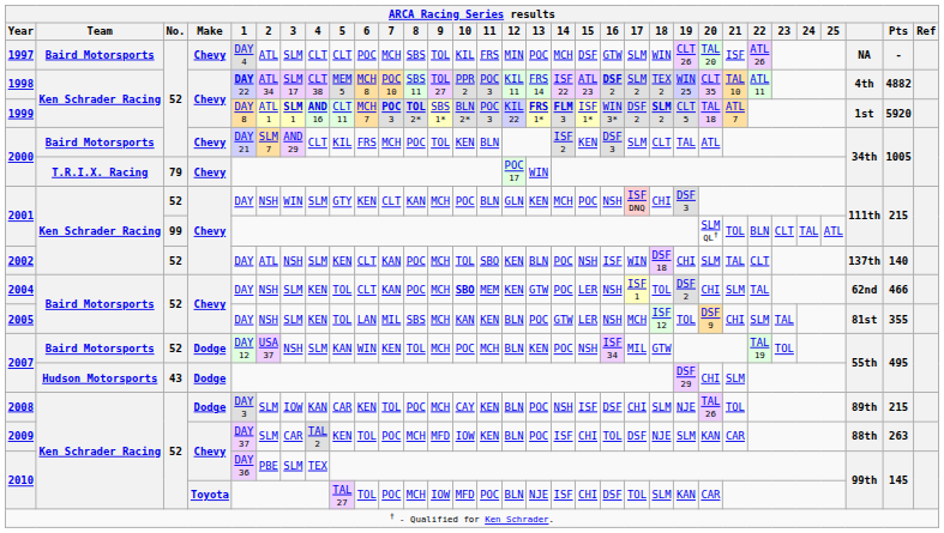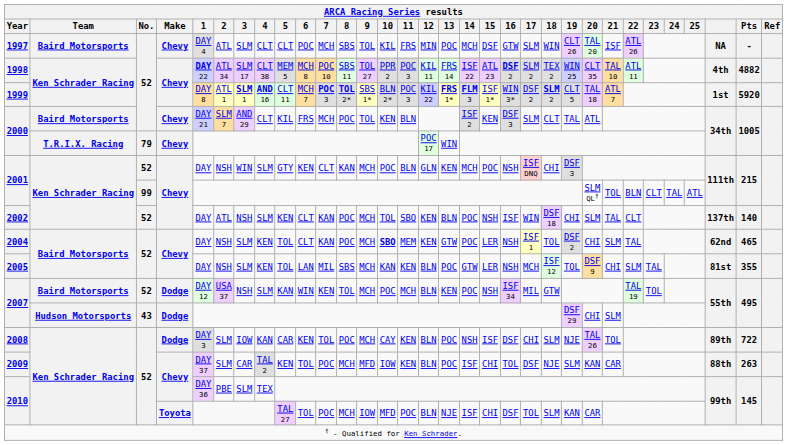 <table class="wikitable" style="text-align:center; font-size:75%">
 <tr>
 <th colspan="32"><a href='#'>ARCA Racing Series</a> results</th>
 </tr>
 <tr>
 <th>Year</th>
 <th>Team</th>
 <th>No.</th>
 <th>Make</th>
 <th>1</th>
 <th>2</th>
 <th>3</th>
 <th>4</th>
 <th>5</th>
 <th>6</th>
 <th>7</th>
 <th>8</th>
 <th>9</th>
 <th>10</th>
 <th>11</th>
 <th>12</th>
 <th>13</th>
 <th>14</th>
 <th>15</th>
 <th>16</th>
 <th>17</th>
 <th>18</th>
 <th>19</th>
 <th>20</th>
 <th>21</th>
 <th>22</th>
 <th>23</th>
 <th>24</th>
 <th>25</th>
 <th></th>
 <th>Pts</th>
 <th>Ref</th>
 </tr>
 <tr>
 <th><a href='#'>1997</a></th>
 <th><a href='#'>Baird Motorsports</a></th>
 <th rowspan=4>52</th>
 <th><a href='#'>Chevy</a></th>
 <td style="background:#DFDFDF;"><a href='#'>DAY</a> <br><small>4</small></td>
 <td><a href='#'>ATL</a></td>
 <td><a href='#'>SLM</a></td>
 <td><a href='#'>CLT</a></td>
 <td><a href='#'>CLT</a></td>
 <td><a href='#'>POC</a></td>
 <td><a href='#'>MCH</a></td>
 <td><a href='#'>SBS</a></td>
 <td><a href='#'>TOL</a></td>
 <td><a href='#'>KIL</a></td>
 <td><a href='#'>FRS</a></td>
 <td><a href='#'>MIN</a></td>
 <td><a href='#'>POC</a></td>
 <td><a href='#'>MCH</a></td>
 <td><a href='#'>DSF</a></td>
 <td><a href='#'>GTW</a></td>
 <td><a href='#'>SLM</a></td>
 <td><a href='#'>WIN</a></td>
 <td style="background:#EFCFFF;"><a href='#'>CLT</a> <br><small>26</small></td>
 <td style="background:#DFFFDF;"><a href='#'>TAL</a> <br><small>20</small></td>
 <td><a href='#'>ISF</a></td>
 <td style="background:#EFCFFF;"><a href='#'>ATL</a> <br><small>26</small></td>
 <td colspan=3></td>
 <th>NA</th>
 <th>-</th>
 <th></th>
 </tr>
 <tr>
 <th><a href='#'>1998</a></th>
 <th rowspan=2><a href='#'>Ken Schrader Racing</a></th>
 <th rowspan=2><a href='#'>Chevy</a></th>
 <td style="background:#CFCFFF;"><strong><a href='#'>DAY</a></strong> <br><small>22</small></td>
 <td style="background:#EFCFFF;"><a href='#'>ATL</a> <br><small>34</small></td>
 <td style="background:#EFCFFF;"><a href='#'>SLM</a> <br><small>17</small></td>
 <td style="background:#EFCFFF;"><a href='#'>CLT</a> <br><small>38</small></td>
 <td style="background:#DFDFDF;"><a href='#'>MEM</a> <br><small>5</small></td>
 <td style="background:#FFDF9F;"><a href='#'>MCH</a> <br><small>8</small></td>
 <td style="background:#FFDF9F;"><a href='#'>POC</a> <br><small>10</small></td>
 <td style="background:#DFFFDF;"><a href='#'>SBS</a> <br><small>11</small></td>
 <td style="background:#EFCFFF;"><a href='#'>TOL</a> <br><small>27</small></td>
 <td style="background:#DFDFDF;"><a href='#'>PPR</a> <br><small>2</small></td>
 <td style="background:#DFDFDF;"><a href='#'>POC</a> <br><small>3</small></td>
 <td style="background:#DFFFDF;"><a href='#'>KIL</a> <br><small>11</small></td>
 <td style="background:#DFFFDF;"><a href='#'>FRS</a> <br><small>14</small></td>
 <td style="background:#EFCFFF;"><a href='#'>ISF</a> <br><small>22</small></td>
 <td style="background:#EFCFFF;"><a href='#'>ATL</a> <br><small>23</small></td>
 <td style="background:#DFDFDF;"><strong><a href='#'>DSF</a></strong> <br><small>2</small></td>
 <td style="background:#DFDFDF;"><a href='#'>SLM</a> <br><small>2</small></td>
 <td style="background:#DFDFDF;"><a href='#'>TEX</a> <br><small>2</small></td>
 <td style="background:#CFCFFF;"><a href='#'>WIN</a> <br><small>25</small></td>
 <td style="background:#EFCFFF;"><a href='#'>CLT</a> <br><small>35</small></td>
 <td style="background:#FFDF9F;"><a href='#'>TAL</a> <br><small>10</small></td>
 <td style="background:#DFFFDF;"><a href='#'>ATL</a> <br><small>11</small></td>
 <td colspan=3></td>
 <th>4th</th>
 <th>4882</th>
 <th></th>
 </tr>
 <tr>
 <th><a href='#'>1999</a></th>
 <td style="background:#FFDF9F;"><a href='#'>DAY</a> <br><small>8</small></td>
 <td style="background:#FFFFBF;"><a href='#'>ATL</a> <br><small>1</small></td>
 <td style="background:#FFFFBF;"><strong><a href='#'>SLM</a></strong> <br><small>1</small></td>
 <td style="background:#DFFFDF;"><strong><a href='#'>AND</a></strong> <br><small>16</small></td>
 <td style="background:#DFFFDF;"><a href='#'>CLT</a> <br><small>11</small></td>
 <td style="background:#FFDF9F;"><a href='#'>MCH</a> <br><small>7</small></td>
 <td style="background:#DFDFDF;"><strong><a href='#'>POC</a></strong> <br><small>3</small></td>
 <td style="background:#DFDFDF;"><strong><a href='#'>TOL</a></strong> <br><small>2*</small></td>
 <td style="background:#FFFFBF;"><a href='#'>SBS</a> <br><small>1*</small></td>
 <td style="background:#DFDFDF;"><a href='#'>BLN</a> <br><small>2*</small></td>
 <td style="background:#DFDFDF;"><a href='#'>POC</a> <br><small>3</small></td>
 <td style="background:#CFCFFF;"><a href='#'>KIL</a> <br><small>22</small></td>
 <td style="background:#FFFFBF;"><strong><a href='#'>FRS</a></strong> <br><small>1*</small></td>
 <td style="background:#DFDFDF;"><strong><a href='#'>FLM</a></strong> <br><small>3</small></td>
 <td style="background:#FFFFBF;"><a href='#'>ISF</a> <br><small>1*</small></td>
 <td style="background:#DFDFDF;"><a href='#'>WIN</a> <br><small>3*</small></td>
 <td style="background:#DFDFDF;"><a href='#'>DSF</a> <br><small>2</small></td>
 <td style="background:#DFDFDF;"><strong><a href='#'>SLM</a></strong> <br><small>2</small></td>
 <td style="background:#DFDFDF;"><a href='#'>CLT</a> <br><small>5</small></td>
 <td style="background:#EFCFFF;"><a href='#'>TAL</a> <br><small>18</small></td>
 <td style="background:#FFDF9F;"><a href='#'>ATL</a> <br><small>7</small></td>
 <td colspan=4></td>
 <th>1st</th>
 <th>5920</th>
 <th></th>
 </tr>
 <tr>
 <th rowspan=2><a href='#'>2000</a></th>
 <th><a href='#'>Baird Motorsports</a></th>
 <th><a href='#'>Chevy</a></th>
 <td style="background:#CFCFFF;"><a href='#'>DAY</a> <br><small>21</small></td>
 <td style="background:#FFDF9F;"><a href='#'>SLM</a> <br><small>7</small></td>
 <td style="background:#EFCFFF;"><a href='#'>AND</a> <br><small>29</small></td>
 <td><a href='#'>CLT</a></td>
 <td><a href='#'>KIL</a></td>
 <td><a href='#'>FRS</a></td>
 <td><a href='#'>MCH</a></td>
 <td><a href='#'>POC</a></td>
 <td><a href='#'>TOL</a></td>
 <td><a href='#'>KEN</a></td>
 <td><a href='#'>BLN</a></td>
 <td colspan=2></td>
 <td style="background:#DFDFDF;"><a href='#'>ISF</a> <br><small>2</small></td>
 <td><a href='#'>KEN</a></td>
 <td style="background:#DFDFDF;"><a href='#'>DSF</a> <br><small>3</small></td>
 <td><a href='#'>SLM</a></td>
 <td><a href='#'>CLT</a></td>
 <td><a href='#'>TAL</a></td>
 <td><a href='#'>ATL</a></td>
 <td colspan=5></td>
 <th rowspan=2>34th</th>
 <th rowspan=2>1005</th>
 <th rowspan=2></th>
 </tr>
 <tr>
 <th><a href='#'>T.R.I.X. Racing</a></th>
 <th>79</th>
 <th><a href='#'>Chevy</a></th>
 <td colspan=11></td>
 <td style="background:#DFFFDF;"><a href='#'>POC</a> <br><small>17</small></td>
 <td><a href='#'>WIN</a></td>
 <td colspan=12></td>
 </tr>
 <tr>
 <th rowspan=2><a href='#'>2001</a></th>
 <th rowspan=3><a href='#'>Ken Schrader Racing</a></th>
 <th>52</th>
 <th rowspan=3><a href='#'>Chevy</a></th>
 <td><a href='#'>DAY</a></td>
 <td><a href='#'>NSH</a></td>
 <td><a href='#'>WIN</a></td>
 <td><a href='#'>SLM</a></td>
 <td><a href='#'>GTY</a></td>
 <td><a href='#'>KEN</a></td>
 <td><a href='#'>CLT</a></td>
 <td><a href='#'>KAN</a></td>
 <td><a href='#'>MCH</a></td>
 <td><a href='#'>POC</a></td>
 <td><a href='#'>BLN</a></td>
 <td><a href='#'>GLN</a></td>
 <td><a href='#'>KEN</a></td>
 <td><a href='#'>MCH</a></td>
 <td><a href='#'>POC</a></td>
 <td><a href='#'>NSH</a></td>
 <td style="background:#FFCFCF;"><a href='#'>ISF</a> <br><small>DNQ</small></td>
 <td><a href='#'>CHI</a></td>
 <td style="background:#DFDFDF;"><a href='#'>DSF</a> <br><small>3</small></td>
 <td colspan=6></td>
 <th rowspan=2>111th</th>
 <th rowspan=2>215</th>
 <th rowspan=2></th>
 </tr>
 <tr>
 <th>99</th>
 <td colspan=19></td>
 <td style="background:#FFFFFF;"><a href='#'>SLM</a> <br><small>QL<sup>†</sup></small></td>
 <td><a href='#'>TOL</a></td>
 <td><a href='#'>BLN</a></td>
 <td><a href='#'>CLT</a></td>
 <td><a href='#'>TAL</a></td>
 <td><a href='#'>ATL</a></td>
 </tr>
 <tr>
 <th><a href='#'>2002</a></th>
 <th>52</th>
 <td><a href='#'>DAY</a></td>
 <td><a href='#'>ATL</a></td>
 <td><a href='#'>NSH</a></td>
 <td><a href='#'>SLM</a></td>
 <td><a href='#'>KEN</a></td>
 <td><a href='#'>CLT</a></td>
 <td><a href='#'>KAN</a></td>
 <td><a href='#'>POC</a></td>
 <td><a href='#'>MCH</a></td>
 <td><a href='#'>TOL</a></td>
 <td><a href='#'>SBO</a></td>
 <td><a href='#'>KEN</a></td>
 <td><a href='#'>BLN</a></td>
 <td><a href='#'>POC</a></td>
 <td><a href='#'>NSH</a></td>
 <td><a href='#'>ISF</a></td>
 <td><a href='#'>WIN</a></td>
 <td style="background:#EFCFFF;"><a href='#'>DSF</a> <br><small>18</small></td>
 <td><a href='#'>CHI</a></td>
 <td><a href='#'>SLM</a></td>
 <td><a href='#'>TAL</a></td>
 <td><a href='#'>CLT</a></td>
 <td colspan=3></td>
 <th>137th</th>
 <th>140</th>
 <th></th>
 </tr>
 <tr>
 <th><a href='#'>2004</a></th>
 <th rowspan=2><a href='#'>Baird Motorsports</a></th>
 <th rowspan=2>52</th>
 <th rowspan=2><a href='#'>Chevy</a></th>
 <td><a href='#'>DAY</a></td>
 <td><a href='#'>NSH</a></td>
 <td><a href='#'>SLM</a></td>
 <td><a href='#'>KEN</a></td>
 <td><a href='#'>TOL</a></td>
 <td><a href='#'>CLT</a></td>
 <td><a href='#'>KAN</a></td>
 <td><a href='#'>POC</a></td>
 <td><a href='#'>MCH</a></td>
 <td><strong><a href='#'>SBO</a></strong></td>
 <td><a href='#'>MEM</a></td>
 <td><a href='#'>KEN</a></td>
 <td><a href='#'>GTW</a></td>
 <td><a href='#'>POC</a></td>
 <td><a href='#'>LER</a></td>
 <td><a href='#'>NSH</a></td>
 <td style="background:#FFFFBF;"><a href='#'>ISF</a> <br><small>1</small></td>
 <td><a href='#'>TOL</a></td>
 <td style="background:#DFDFDF;"><a href='#'>DSF</a> <br><small>2</small></td>
 <td><a href='#'>CHI</a></td>
 <td><a href='#'>SLM</a></td>
 <td><a href='#'>TAL</a></td>
 <td colspan=3></td>
 <th>62nd</th>
-<th>466</th>
+<th>465</th>
 <th></th>
 </tr>
 <tr>
 <th><a href='#'>2005</a></th>
 <td><a href='#'>DAY</a></td>
 <td><a href='#'>NSH</a></td>
 <td><a href='#'>SLM</a></td>
 <td><a href='#'>KEN</a></td>
 <td><a href='#'>TOL</a></td>
 <td><a href='#'>LAN</a></td>
 <td><a href='#'>MIL</a></td>
 <td><a href='#'>SBS</a></td>
 <td><a href='#'>MCH</a></td>
 <td><a href='#'>KAN</a></td>
 <td><a href='#'>KEN</a></td>
 <td><a href='#'>BLN</a></td>
 <td><a href='#'>POC</a></td>
 <td><a href='#'>GTW</a></td>
 <td><a href='#'>LER</a></td>
 <td><a href='#'>NSH</a></td>
 <td><a href='#'>MCH</a></td>
 <td style="background:#DFFFDF;"><a href='#'>ISF</a> <br><small>12</small></td>
 <td><a href='#'>TOL</a></td>
 <td style="background:#FFDF9F;"><a href='#'>DSF</a> <br><small>9</small></td>
 <td><a href='#'>CHI</a></td>
 <td><a href='#'>SLM</a></td>
 <td><a href='#'>TAL</a></td>
 <td colspan=2></td>
 <th>81st</th>
 <th>355</th>
 <th></th>
 </tr>
 <tr>
 <th rowspan=2><a href='#'>2007</a></th>
 <th><a href='#'>Baird Motorsports</a></th>
 <th>52</th>
 <th><a href='#'>Dodge</a></th>
 <td style="background:#DFFFDF;"><a href='#'>DAY</a> <br><small>12</small></td>
 <td style="background:#EFCFFF;"><a href='#'>USA</a> <br><small>37</small></td>
 <td><a href='#'>NSH</a></td>
 <td><a href='#'>SLM</a></td>
 <td><a href='#'>KAN</a></td>
 <td><a href='#'>WIN</a></td>
 <td><a href='#'>KEN</a></td>
 <td><a href='#'>TOL</a></td>
 <td><a href='#'>MCH</a></td>
 <td><a href='#'>POC</a></td>
 <td><a href='#'>MCH</a></td>
 <td><a href='#'>BLN</a></td>
 <td><a href='#'>KEN</a></td>
 <td><a href='#'>POC</a></td>
 <td><a href='#'>NSH</a></td>
 <td style="background:#EFCFFF;"><a href='#'>ISF</a> <br><small>34</small></td>
 <td><a href='#'>MIL</a></td>
 <td><a href='#'>GTW</a></td>
 <td colspan=3></td>
 <td style="background:#DFFFDF;"><a href='#'>TAL</a> <br><small>19</small></td>
 <td><a href='#'>TOL</a></td>
 <td colspan=2></td>
 <th rowspan=2>55th</th>
 <th rowspan=2>495</th>
 <th rowspan=2></th>
 </tr>
 <tr>
 <th><a href='#'>Hudson Motorsports</a></th>
 <th>43</th>
 <th><a href='#'>Dodge</a></th>
 <td colspan=18></td>
 <td style="background:#EFCFFF;"><a href='#'>DSF</a> <br><small>29</small></td>
 <td><a href='#'>CHI</a></td>
 <td><a href='#'>SLM</a></td>
 <td colspan=4></td>
 </tr>
 <tr>
 <th><a href='#'>2008</a></th>
 <th rowspan=4><a href='#'>Ken Schrader Racing</a></th>
 <th rowspan=4>52</th>
 <th><a href='#'>Dodge</a></th>
 <td style="background:#DFDFDF;"><a href='#'>DAY</a> <br><small>3</small></td>
 <td><a href='#'>SLM</a></td>
 <td><a href='#'>IOW</a></td>
 <td><a href='#'>KAN</a></td>
 <td><a href='#'>CAR</a></td>
 <td><a href='#'>KEN</a></td>
 <td><a href='#'>TOL</a></td>
 <td><a href='#'>POC</a></td>
 <td><a href='#'>MCH</a></td>
 <td><a href='#'>CAY</a></td>
 <td><a href='#'>KEN</a></td>
 <td><a href='#'>BLN</a></td>
 <td><a href='#'>POC</a></td>
 <td><a href='#'>NSH</a></td>
 <td><a href='#'>ISF</a></td>
 <td><a href='#'>DSF</a></td>
 <td><a href='#'>CHI</a></td>
 <td><a href='#'>SLM</a></td>
 <td><a href='#'>NJE</a></td>
 <td style="background:#EFCFFF;"><a href='#'>TAL</a> <br><small>26</small></td>
 <td><a href='#'>TOL</a></td>
 <td colspan=4></td>
 <th>89th</th>
-<th>215</th>
+<th>722</th>
 <th></th>
 </tr>
 <tr>
 <th><a href='#'>2009</a></th>
 <th rowspan=2><a href='#'>Chevy</a></th>
 <td style="background:#EFCFFF;"><a href='#'>DAY</a> <br><small>37</small></td>
 <td><a href='#'>SLM</a></td>
 <td><a href='#'>CAR</a></td>
 <td style="background:#DFDFDF;"><a href='#'>TAL</a> <br><small>2</small></td>
 <td><a href='#'>KEN</a></td>
 <td><a href='#'>TOL</a></td>
 <td><a href='#'>POC</a></td>
 <td><a href='#'>MCH</a></td>
 <td><a href='#'>MFD</a></td>
 <td><a href='#'>IOW</a></td>
 <td><a href='#'>KEN</a></td>
 <td><a href='#'>BLN</a></td>
 <td><a href='#'>POC</a></td>
 <td><a href='#'>ISF</a></td>
 <td><a href='#'>CHI</a></td>
 <td><a href='#'>TOL</a></td>
 <td><a href='#'>DSF</a></td>
 <td><a href='#'>NJE</a></td>
 <td><a href='#'>SLM</a></td>
 <td><a href='#'>KAN</a></td>
 <td><a href='#'>CAR</a></td>
 <td colspan=4></td>
 <th>88th</th>
 <th>263</th>
 <th></th>
 </tr>
 <tr>
 <th rowspan=2><a href='#'>2010</a></th>
 <td style="background:#EFCFFF;"><a href='#'>DAY</a> <br><small>36</small></td>
 <td><a href='#'>PBE</a></td>
 <td><a href='#'>SLM</a></td>
 <td><a href='#'>TEX</a></td>
 <td colspan=21></td>
 <th rowspan=2>99th</th>
 <th rowspan=2>145</th>
 <th rowspan=2></th>
 </tr>
 <tr>
 <th><a href='#'>Toyota</a></th>
 <td colspan=4></td>
 <td style="background:#EFCFFF;"><a href='#'>TAL</a> <br><small>27</small></td>
 <td><a href='#'>TOL</a></td>
 <td><a href='#'>POC</a></td>
 <td><a href='#'>MCH</a></td>
 <td><a href='#'>IOW</a></td>
 <td><a href='#'>MFD</a></td>
 <td><a href='#'>POC</a></td>
 <td><a href='#'>BLN</a></td>
 <td><a href='#'>NJE</a></td>
 <td><a href='#'>ISF</a></td>
 <td><a href='#'>CHI</a></td>
 <td><a href='#'>DSF</a></td>
 <td><a href='#'>TOL</a></td>
 <td><a href='#'>SLM</a></td>
 <td><a href='#'>KAN</a></td>
 <td><a href='#'>CAR</a></td>
 <td colspan=5></td>
 </tr>
 <tr>
 <td colspan=32><small><sup>†</sup> - Qualified for <a href='#'>Ken Schrader</a>.</small></td>
 </tr>
 </table>
